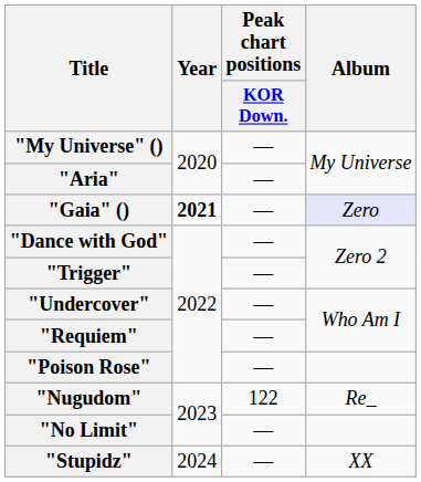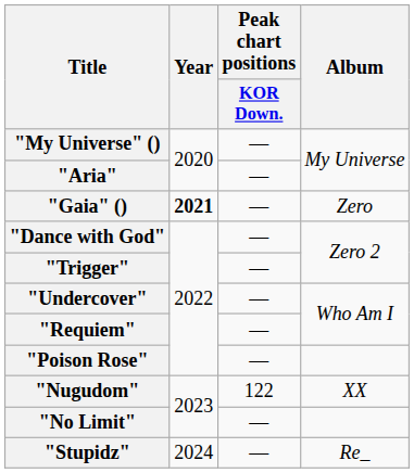 <table class="wikitable plainrowheaders" style="text-align:center">
 <tr>
 <th scope="col" rowspan="2">Title</th>
 <th scope="col" rowspan="2">Year</th>
 <th scope="col">Peak chart positions</th>
 <th scope="col" rowspan="2">Album</th>
 </tr>
 <tr>
 <th scope="col" style="font-size:90%; width:3em"><a href='#'>KOR<br>Down.</a><br></th>
 </tr>
 <tr>
 <th scope="row">"My Universe" ()</th>
 <td rowspan="2">2020</td>
 <td>—</td>
 <td rowspan="2"><em>My Universe</em></td>
 </tr>
 <tr>
 <th scope="row">"Aria"</th>
 <td>—</td>
 </tr>
 <tr>
 <th scope="row">"Gaia" ()</th>
 <td><strong>2021</strong></td>
 <td>—</td>
-<td style="background: lavender;"><em>Zero</em></td>
+<td><em>Zero</em></td>
 </tr>
 <tr>
 <th scope="row">"Dance with God"</th>
 <td rowspan="5">2022</td>
 <td>—</td>
 <td rowspan="2"><em>Zero 2</em></td>
 </tr>
 <tr>
 <th scope="row">"Trigger"</th>
 <td>—</td>
 </tr>
 <tr>
 <th scope="row">"Undercover"</th>
 <td>—</td>
 <td rowspan="2"><em>Who Am I</em></td>
 </tr>
 <tr>
 <th scope="row">"Requiem"</th>
 <td>—</td>
 </tr>
 <tr>
 <th scope="row">"Poison Rose"</th>
 <td>—</td>
 <td></td>
 </tr>
 <tr>
 <th scope="row">"Nugudom"</th>
 <td rowspan="2">2023</td>
 <td>122</td>
-<td><em>Re_</em></td>
+<td><em>XX</em></td>
 </tr>
 <tr>
 <th scope="row">"No Limit"</th>
 <td>—</td>
 <td></td>
 </tr>
 <tr>
 <th scope="row">"Stupidz"</th>
 <td>2024</td>
 <td>—</td>
-<td><em>XX</em></td>
+<td><em>Re_</em></td>
 </tr>
 </table>
